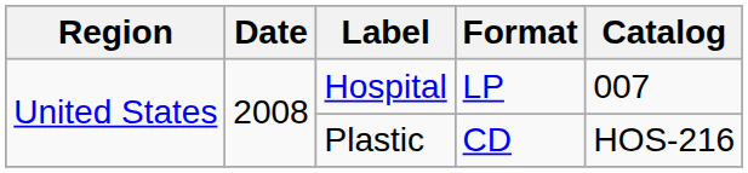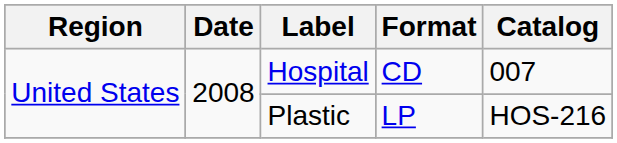 <table class="wikitable">
 <tr>
 <th>Region</th>
 <th>Date</th>
 <th>Label</th>
 <th>Format</th>
 <th>Catalog</th>
 </tr>
 <tr>
 <td rowspan="2"><a href='#'>United States</a></td>
 <td rowspan="2">2008</td>
 <td><a href='#'>Hospital</a></td>
-<td><a href='#'>LP</a></td>
+<td><a href='#'>CD</a></td>
 <td>007</td>
 </tr>
 <tr>
 <td>Plastic</td>
-<td><a href='#'>CD</a></td>
+<td><a href='#'>LP</a></td>
 <td>HOS-216</td>
 </tr>
 </table>
